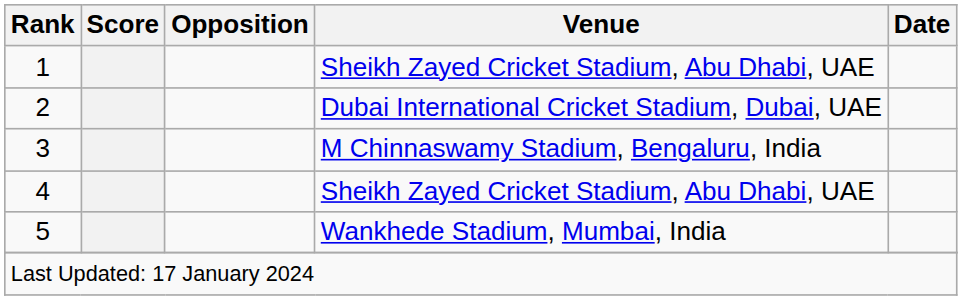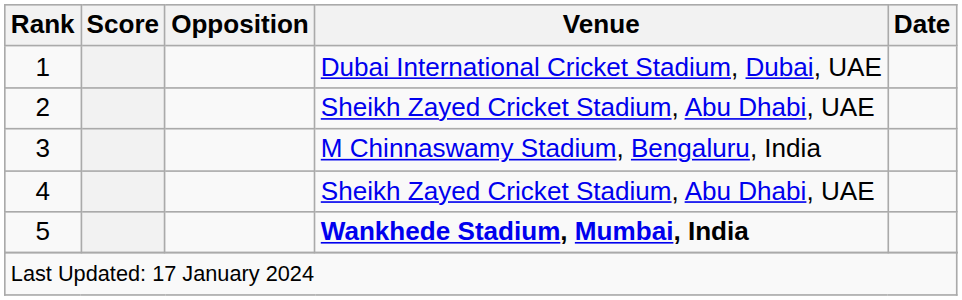 <table class="wikitable plainrowheaders sortable">
 <tr>
 <th scope=col>Rank</th>
 <th scope=col>Score</th>
 <th scope=col>Opposition</th>
 <th scope=col>Venue</th>
 <th scope=col>Date</th>
 </tr>
 <tr>
 <td align=center>1</td>
 <th scope=row style=text-align:center;></th>
 <td></td>
-<td><a href='#'>Sheikh Zayed Cricket Stadium</a>, <a href='#'>Abu Dhabi</a>, UAE</td>
+<td><a href='#'>Dubai International Cricket Stadium</a>, <a href='#'>Dubai</a>, UAE</td>
 <td></td>
 </tr>
 <tr>
 <td align="center">2</td>
 <th scope="row" style="text-align:center;"></th>
 <td></td>
-<td><a href='#'>Dubai International Cricket Stadium</a>, <a href='#'>Dubai</a>, UAE</td>
+<td><a href='#'>Sheikh Zayed Cricket Stadium</a>, <a href='#'>Abu Dhabi</a>, UAE</td>
 <td> </td>
 </tr>
 <tr>
 <td align="center">3</td>
 <th scope="row" style="text-align:center;"></th>
 <td></td>
 <td><a href='#'>M Chinnaswamy Stadium</a>, <a href='#'>Bengaluru</a>, India</td>
 <td></td>
 </tr>
 <tr>
 <td align="center">4</td>
 <th scope="row" style="text-align:center;"></th>
 <td></td>
 <td><a href='#'>Sheikh Zayed Cricket Stadium</a>, <a href='#'>Abu Dhabi</a>, UAE</td>
 <td> </td>
 </tr>
 <tr>
 <td align="center">5</td>
 <th scope="row" style="text-align:center;"></th>
 <td></td>
-<td><a href='#'>Wankhede Stadium</a>, <a href='#'>Mumbai</a>, India</td>
+<td><strong><a href='#'>Wankhede Stadium</a>, <a href='#'>Mumbai</a>, India</strong></td>
 <td> </td>
 </tr>
 <tr>
 </tr>
 <tr class=sortbottom>
 <td colspan=5><small>Last Updated: 17 January 2024</small></td>
 </tr>
 </table>
